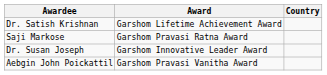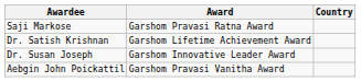 <table class="wikitable">
 <tr>
 <th>Awardee</th>
 <th>Award</th>
 <th>Country</th>
 </tr>
 <tr>
-<td>Dr. Satish Krishnan </td>
-<td>Garshom Lifetime Achievement Award</td>
+<td>Saji Markose </td>
+<td>Garshom Pravasi Ratna Award</td>
 <td></td>
 </tr>
 <tr>
-<td>Saji Markose </td>
-<td>Garshom Pravasi Ratna Award</td>
+<td>Dr. Satish Krishnan </td>
+<td>Garshom Lifetime Achievement Award</td>
 <td></td>
 </tr>
 <tr>
 <td>Dr. Susan Joseph </td>
 <td>Garshom Innovative Leader Award</td>
 <td></td>
 </tr>
 <tr>
 <td>Aebgin John Poickattil </td>
 <td>Garshom Pravasi Vanitha Award</td>
 <td></td>
 </tr>
 </table>
